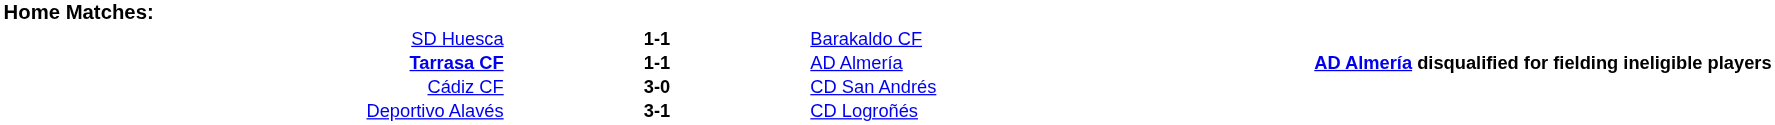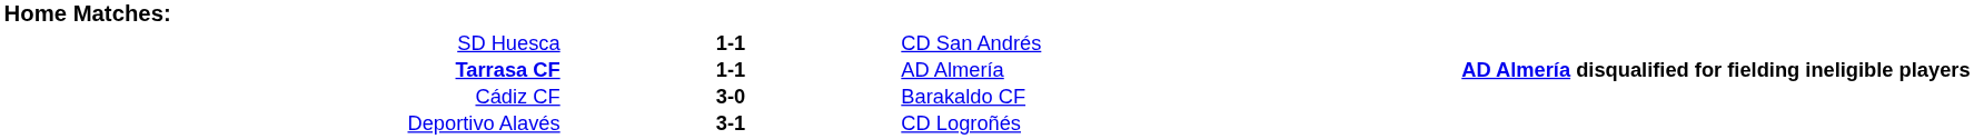 <table width=100% cellspacing=1>
 <tr>
 <th width=20%></th>
 <th width=12%></th>
 <th width=20%></th>
 <th></th>
 </tr>
 <tr>
 <td><strong>Home Matches:</strong></td>
 </tr>
 <tr style=font-size:90%>
 <td align=right><a href='#'>SD Huesca</a></td>
 <td align=center><strong>1-1</strong></td>
-<td><a href='#'>Barakaldo CF</a></td>
+<td><a href='#'>CD San Andrés</a></td>
 </tr>
 <tr style=font-size:90%>
 <td align=right><strong><a href='#'>Tarrasa CF</a></strong></td>
 <td align=center><strong>1-1</strong></td>
 <td><a href='#'>AD Almería</a></td>
 <td><strong><a href='#'>AD Almería</a> disqualified for fielding ineligible players</strong></td>
 </tr>
 <tr style=font-size:90%>
 <td align=right><a href='#'>Cádiz CF</a></td>
 <td align=center><strong>3-0</strong></td>
-<td><a href='#'>CD San Andrés</a></td>
+<td><a href='#'>Barakaldo CF</a></td>
 </tr>
 <tr style=font-size:90%>
 <td align=right><a href='#'>Deportivo Alavés</a></td>
 <td align=center><strong>3-1</strong></td>
 <td><a href='#'>CD Logroñés</a></td>
 </tr>
 </table>
